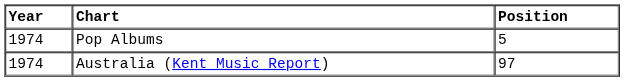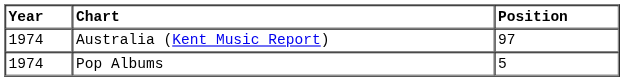 <table border=1 cellspacing=0 cellpadding=2 width="550px">
 <tr>
 <th align="left">Year</th>
 <th align="left">Chart</th>
 <th align="left">Position</th>
 </tr>
 <tr>
 <td align="left">1974</td>
+<td align="left">Australia (<a href='#'>Kent Music Report</a>)</td>
+<td align="left">97</td>
+</tr>
+<tr>
+<td align="left">1974</td>
 <td align="left">Pop Albums</td>
 <td align="left">5</td>
 </tr>
 <tr>
-<td align="left">1974</td>
-<td align="left">Australia (<a href='#'>Kent Music Report</a>)</td>
-<td align="left">97</td>
-</tr>
-<tr>
 </tr>
 </table>
